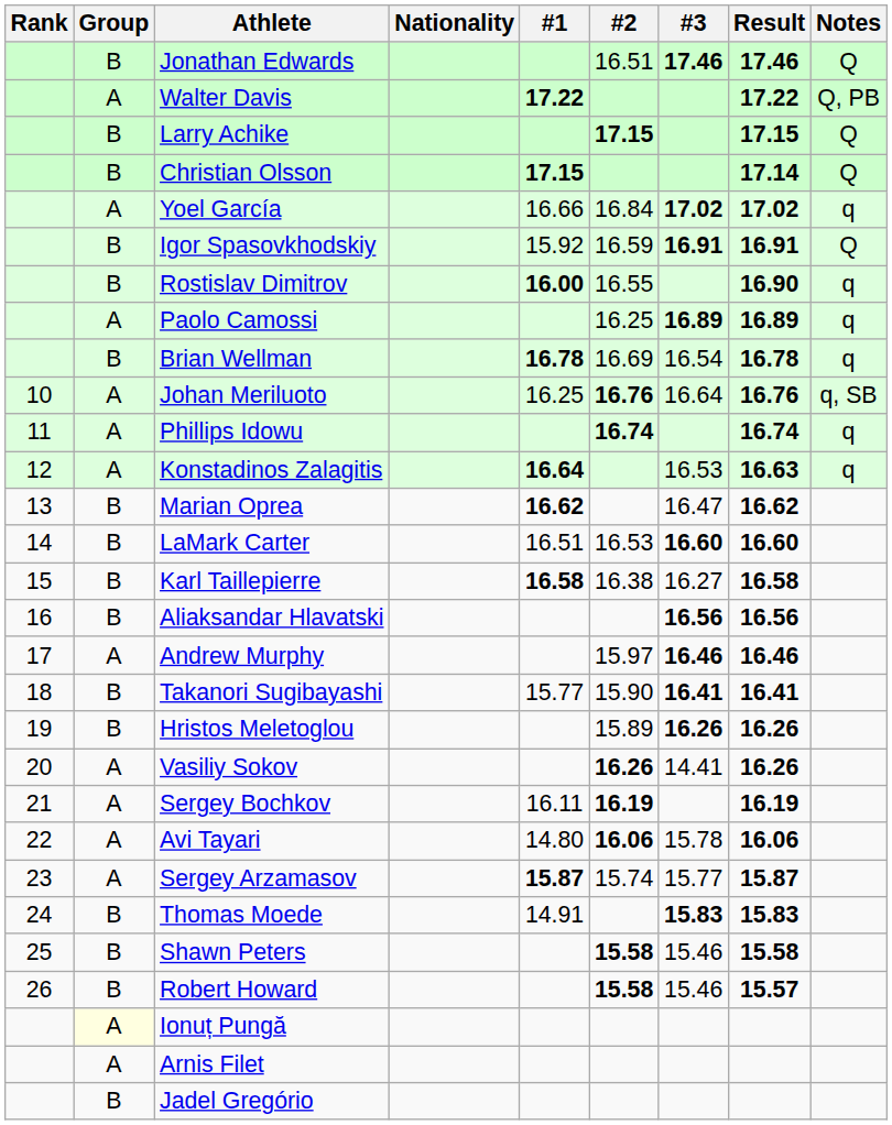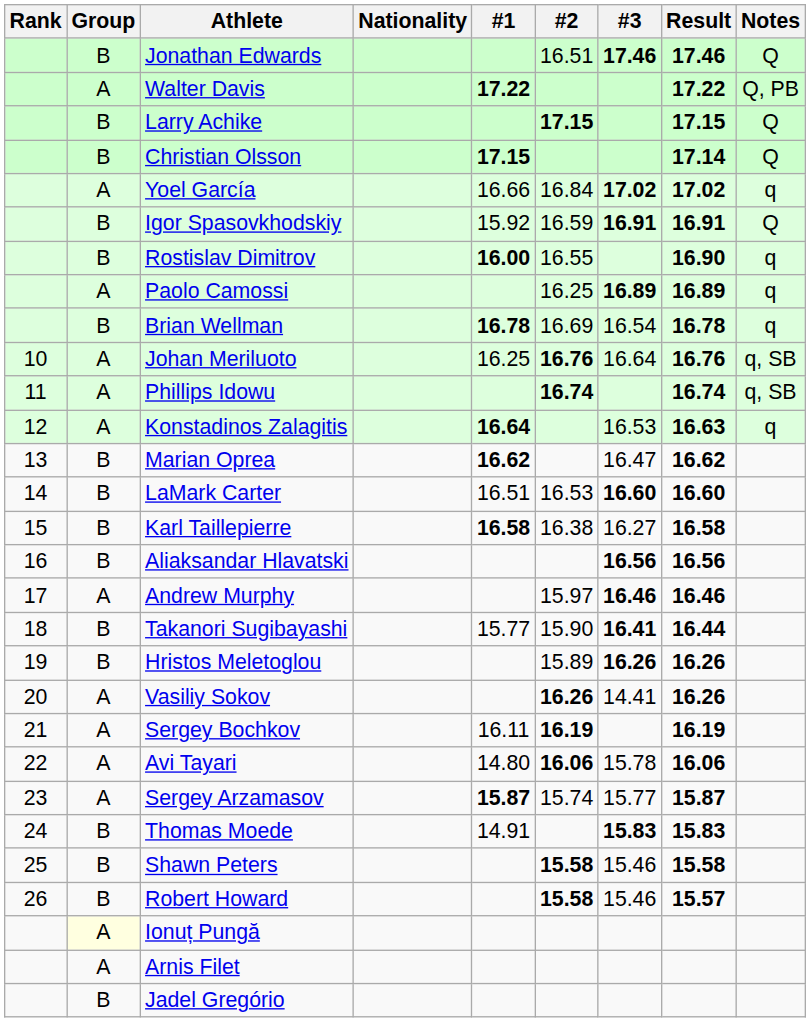 <table class="wikitable sortable" style="text-align:center">
 <tr>
 <th>Rank</th>
 <th>Group</th>
 <th>Athlete</th>
 <th>Nationality</th>
 <th>#1</th>
 <th>#2</th>
 <th>#3</th>
 <th>Result</th>
 <th>Notes</th>
 </tr>
 <tr bgcolor=ccffcc>
 <td></td>
 <td>B</td>
 <td align=left><a href='#'>Jonathan Edwards</a></td>
 <td align=left></td>
 <td></td>
 <td>16.51</td>
 <td><strong>17.46</strong></td>
 <td><strong>17.46</strong></td>
 <td>Q</td>
 </tr>
 <tr bgcolor=ccffcc>
 <td></td>
 <td>A</td>
 <td align=left><a href='#'>Walter Davis</a></td>
 <td align=left></td>
 <td><strong>17.22</strong></td>
 <td></td>
 <td></td>
 <td><strong>17.22</strong></td>
 <td>Q, PB</td>
 </tr>
 <tr bgcolor=ccffcc>
 <td></td>
 <td>B</td>
 <td align=left><a href='#'>Larry Achike</a></td>
 <td align=left></td>
 <td></td>
 <td><strong>17.15</strong></td>
 <td></td>
 <td><strong>17.15</strong></td>
 <td>Q</td>
 </tr>
 <tr bgcolor=ccffcc>
 <td></td>
 <td>B</td>
 <td align=left><a href='#'>Christian Olsson</a></td>
 <td align=left></td>
 <td><strong>17.15</strong></td>
 <td></td>
 <td></td>
 <td><strong>17.14</strong></td>
 <td>Q</td>
 </tr>
 <tr bgcolor=ddffdd>
 <td></td>
 <td>A</td>
 <td align=left><a href='#'>Yoel García</a></td>
 <td align=left></td>
 <td>16.66</td>
 <td>16.84</td>
 <td><strong>17.02</strong></td>
 <td><strong>17.02</strong></td>
 <td>q</td>
 </tr>
 <tr bgcolor=ddffdd>
 <td></td>
 <td>B</td>
 <td align=left><a href='#'>Igor Spasovkhodskiy</a></td>
 <td align=left></td>
 <td>15.92</td>
 <td>16.59</td>
 <td><strong>16.91</strong></td>
 <td><strong>16.91</strong></td>
 <td>Q</td>
 </tr>
 <tr bgcolor=ddffdd>
 <td></td>
 <td>B</td>
 <td align=left><a href='#'>Rostislav Dimitrov</a></td>
 <td align=left></td>
 <td><strong>16.00</strong></td>
 <td>16.55</td>
 <td></td>
 <td><strong>16.90</strong></td>
 <td>q</td>
 </tr>
 <tr bgcolor=ddffdd>
 <td></td>
 <td>A</td>
 <td align=left><a href='#'>Paolo Camossi</a></td>
 <td align=left></td>
 <td></td>
 <td>16.25</td>
 <td><strong>16.89</strong></td>
 <td><strong>16.89</strong></td>
 <td>q</td>
 </tr>
 <tr bgcolor=ddffdd>
 <td></td>
 <td>B</td>
 <td align=left><a href='#'>Brian Wellman</a></td>
 <td align=left></td>
 <td><strong>16.78</strong></td>
 <td>16.69</td>
 <td>16.54</td>
 <td><strong>16.78</strong></td>
 <td>q</td>
 </tr>
 <tr bgcolor=ddffdd>
 <td>10</td>
 <td>A</td>
 <td align=left><a href='#'>Johan Meriluoto</a></td>
 <td align=left></td>
 <td>16.25</td>
 <td><strong>16.76</strong></td>
 <td>16.64</td>
 <td><strong>16.76</strong></td>
 <td>q, SB</td>
 </tr>
 <tr bgcolor=ddffdd>
 <td>11</td>
 <td>A</td>
 <td align=left><a href='#'>Phillips Idowu</a></td>
 <td align=left></td>
 <td></td>
 <td><strong>16.74</strong></td>
 <td></td>
 <td><strong>16.74</strong></td>
-<td>q</td>
+<td>q, SB</td>
 </tr>
 <tr bgcolor=ddffdd>
 <td>12</td>
 <td>A</td>
 <td align=left><a href='#'>Konstadinos Zalagitis</a></td>
 <td align=left></td>
 <td><strong>16.64</strong></td>
 <td></td>
 <td>16.53</td>
 <td><strong>16.63</strong></td>
 <td>q</td>
 </tr>
 <tr>
 <td>13</td>
 <td>B</td>
 <td align=left><a href='#'>Marian Oprea</a></td>
 <td align=left></td>
 <td><strong>16.62</strong></td>
 <td></td>
 <td>16.47</td>
 <td><strong>16.62</strong></td>
 <td></td>
 </tr>
 <tr>
 <td>14</td>
 <td>B</td>
 <td align=left><a href='#'>LaMark Carter</a></td>
 <td align=left></td>
 <td>16.51</td>
 <td>16.53</td>
 <td><strong>16.60</strong></td>
 <td><strong>16.60</strong></td>
 <td></td>
 </tr>
 <tr>
 <td>15</td>
 <td>B</td>
 <td align=left><a href='#'>Karl Taillepierre</a></td>
 <td align=left></td>
 <td><strong>16.58</strong></td>
 <td>16.38</td>
 <td>16.27</td>
 <td><strong>16.58</strong></td>
 <td></td>
 </tr>
 <tr>
 <td>16</td>
 <td>B</td>
 <td align=left><a href='#'>Aliaksandar Hlavatski</a></td>
 <td align=left></td>
 <td></td>
 <td></td>
 <td><strong>16.56</strong></td>
 <td><strong>16.56</strong></td>
 <td></td>
 </tr>
 <tr>
 <td>17</td>
 <td>A</td>
 <td align=left><a href='#'>Andrew Murphy</a></td>
 <td align=left></td>
 <td></td>
 <td>15.97</td>
 <td><strong>16.46</strong></td>
 <td><strong>16.46</strong></td>
 <td></td>
 </tr>
 <tr>
 <td>18</td>
 <td>B</td>
 <td align=left><a href='#'>Takanori Sugibayashi</a></td>
 <td align=left></td>
 <td>15.77</td>
 <td>15.90</td>
 <td><strong>16.41</strong></td>
-<td><strong>16.41</strong></td>
+<td><strong>16.44</strong></td>
 <td></td>
 </tr>
 <tr>
 <td>19</td>
 <td>B</td>
 <td align=left><a href='#'>Hristos Meletoglou</a></td>
 <td align=left></td>
 <td></td>
 <td>15.89</td>
 <td><strong>16.26</strong></td>
 <td><strong>16.26</strong></td>
 <td></td>
 </tr>
 <tr>
 <td>20</td>
 <td>A</td>
 <td align=left><a href='#'>Vasiliy Sokov</a></td>
 <td align=left></td>
 <td></td>
 <td><strong>16.26</strong></td>
 <td>14.41</td>
 <td><strong>16.26</strong></td>
 <td></td>
 </tr>
 <tr>
 <td>21</td>
 <td>A</td>
 <td align=left><a href='#'>Sergey Bochkov</a></td>
 <td align=left></td>
 <td>16.11</td>
 <td><strong>16.19</strong></td>
 <td></td>
 <td><strong>16.19</strong></td>
 <td></td>
 </tr>
 <tr>
 <td>22</td>
 <td>A</td>
 <td align=left><a href='#'>Avi Tayari</a></td>
 <td align=left></td>
 <td>14.80</td>
 <td><strong>16.06</strong></td>
 <td>15.78</td>
 <td><strong>16.06</strong></td>
 <td></td>
 </tr>
 <tr>
 <td>23</td>
 <td>A</td>
 <td align=left><a href='#'>Sergey Arzamasov</a></td>
 <td align=left></td>
 <td><strong>15.87</strong></td>
 <td>15.74</td>
 <td>15.77</td>
 <td><strong>15.87</strong></td>
 <td></td>
 </tr>
 <tr>
 <td>24</td>
 <td>B</td>
 <td align=left><a href='#'>Thomas Moede</a></td>
 <td align=left></td>
 <td>14.91</td>
 <td></td>
 <td><strong>15.83</strong></td>
 <td><strong>15.83</strong></td>
 <td></td>
 </tr>
 <tr>
 <td>25</td>
 <td>B</td>
 <td align=left><a href='#'>Shawn Peters</a></td>
 <td align=left></td>
 <td></td>
 <td><strong>15.58</strong></td>
 <td>15.46</td>
 <td><strong>15.58</strong></td>
 <td></td>
 </tr>
 <tr>
 <td>26</td>
 <td>B</td>
 <td align=left><a href='#'>Robert Howard</a></td>
 <td align=left></td>
 <td></td>
 <td><strong>15.58</strong></td>
 <td>15.46</td>
 <td><strong>15.57</strong></td>
 <td></td>
 </tr>
 <tr>
 <td></td>
 <td style="background: lightyellow;">A</td>
 <td align=left><a href='#'>Ionuț Pungă</a></td>
 <td align=left></td>
 <td></td>
 <td></td>
 <td></td>
 <td></td>
 <td></td>
 </tr>
 <tr>
 <td></td>
 <td>A</td>
 <td align=left><a href='#'>Arnis Filet</a></td>
 <td align=left></td>
 <td></td>
 <td></td>
 <td></td>
 <td></td>
 <td></td>
 </tr>
 <tr>
 <td></td>
 <td>B</td>
 <td align=left><a href='#'>Jadel Gregório</a></td>
 <td align=left></td>
 <td></td>
 <td></td>
 <td></td>
 <td></td>
 <td></td>
 </tr>
 </table>
